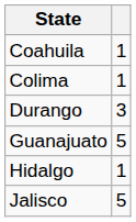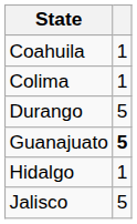 <table class="wikitable sortable">
 <tr>
 <th>State</th>
 <th></th>
 </tr>
 <tr>
 <td>Coahuila</td>
 <td>1</td>
 </tr>
 <tr>
 <td>Colima</td>
 <td>1</td>
 </tr>
 <tr>
 <td>Durango</td>
-<td>3</td>
+<td>5</td>
 </tr>
 <tr>
 <td>Guanajuato</td>
-<td>5</td>
+<td><strong>5</strong></td>
 </tr>
 <tr>
 <td>Hidalgo</td>
 <td>1</td>
 </tr>
 <tr>
 <td>Jalisco</td>
 <td>5</td>
 </tr>
 </table>
